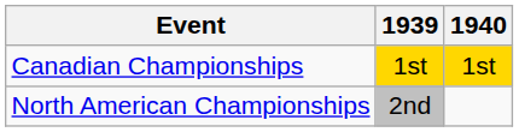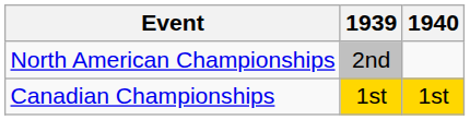 <table class="wikitable">
 <tr>
 <th>Event</th>
 <th>1939</th>
 <th>1940</th>
 </tr>
 <tr>
+<td><a href='#'>North American Championships</a></td>
+<td align="center" bgcolor="silver">2nd</td>
+<td></td>
+</tr>
+<tr>
 <td><a href='#'>Canadian Championships</a></td>
 <td align="center" bgcolor="gold">1st</td>
 <td align="center" bgcolor="gold">1st</td>
 </tr>
-<tr>
-<td><a href='#'>North American Championships</a></td>
-<td align="center" bgcolor="silver">2nd</td>
-<td></td>
-</tr>
 </table>
